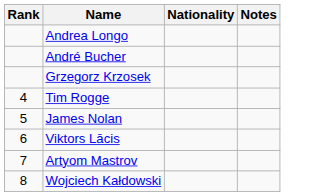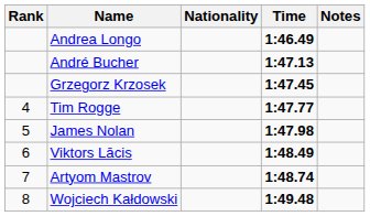 <table class="wikitable sortable" style="text-align:center">
 <tr>
 <th>Rank</th>
 <th>Name</th>
 <th>Nationality</th>
+<th>Time</th>
 <th>Notes</th>
 </tr>
 <tr>
 <td></td>
 <td align=left><a href='#'>Andrea Longo</a></td>
 <td align=left></td>
+<td><strong>1:46.49</strong></td>
 <td></td>
 </tr>
 <tr>
 <td></td>
 <td align=left><a href='#'>André Bucher</a></td>
 <td align=left></td>
+<td><strong>1:47.13</strong></td>
 <td></td>
 </tr>
 <tr>
 <td></td>
 <td align=left><a href='#'>Grzegorz Krzosek</a></td>
 <td align=left></td>
+<td><strong>1:47.45</strong></td>
 <td></td>
 </tr>
 <tr>
 <td>4</td>
 <td align=left><a href='#'>Tim Rogge</a></td>
 <td align=left></td>
+<td><strong>1:47.77</strong></td>
 <td></td>
 </tr>
 <tr>
 <td>5</td>
 <td align=left><a href='#'>James Nolan</a></td>
 <td align=left></td>
+<td><strong>1:47.98</strong></td>
 <td></td>
 </tr>
 <tr>
 <td>6</td>
 <td align=left><a href='#'>Viktors Lācis</a></td>
 <td align=left></td>
+<td><strong>1:48.49</strong></td>
 <td></td>
 </tr>
 <tr>
 <td>7</td>
 <td align=left><a href='#'>Artyom Mastrov</a></td>
 <td align=left></td>
+<td><strong>1:48.74</strong></td>
 <td></td>
 </tr>
 <tr>
 <td>8</td>
 <td align=left><a href='#'>Wojciech Kałdowski</a></td>
 <td align=left></td>
+<td><strong>1:49.48</strong></td>
 <td></td>
 </tr>
 </table>
